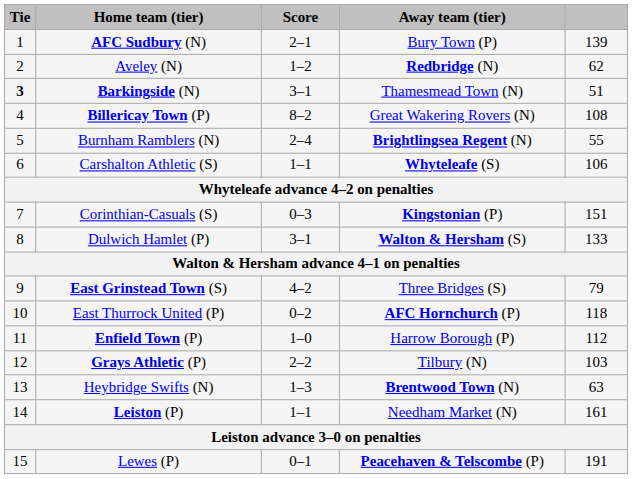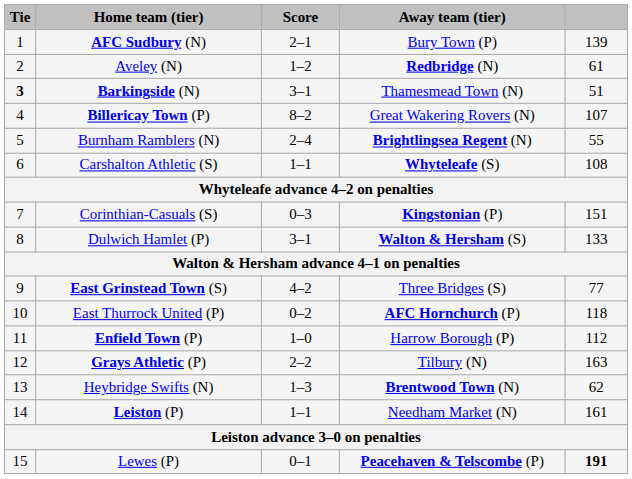 <table class="wikitable" style="width: 600px; background:WhiteSmoke; text-align:center; font-size:90%">
 <tr>
 <td scope="col" style="width:  5.00%; background:silver;"><strong>Tie</strong></td>
 <td scope="col" style="width: 36.25%; background:silver;"><strong>Home team (tier)</strong></td>
 <td scope="col" style="width: 12.50%; background:silver;"><strong>Score</strong></td>
 <td scope="col" style="width: 36.25%; background:silver;"><strong>Away team (tier)</strong></td>
 <td scope="col" style="width: 10.00%; background:silver;"><strong></strong></td>
 </tr>
 <tr>
 <td>1</td>
 <td><strong><a href='#'>AFC Sudbury</a></strong> (N)</td>
 <td>2–1</td>
 <td><a href='#'>Bury Town</a> (P)</td>
 <td>139</td>
 </tr>
 <tr>
 <td>2</td>
 <td><a href='#'>Aveley</a> (N)</td>
 <td>1–2</td>
 <td><strong><a href='#'>Redbridge</a></strong> (N)</td>
-<td>62</td>
+<td>61</td>
 </tr>
 <tr>
 <td><strong>3</strong></td>
 <td><strong><a href='#'>Barkingside</a></strong> (N)</td>
 <td>3–1</td>
 <td><a href='#'>Thamesmead Town</a> (N)</td>
 <td>51</td>
 </tr>
 <tr>
 <td>4</td>
 <td><strong><a href='#'>Billericay Town</a></strong> (P)</td>
 <td>8–2</td>
 <td><a href='#'>Great Wakering Rovers</a> (N)</td>
-<td>108</td>
+<td>107</td>
 </tr>
 <tr>
 <td>5</td>
 <td><a href='#'>Burnham Ramblers</a> (N)</td>
 <td>2–4</td>
 <td><strong><a href='#'>Brightlingsea Regent</a></strong> (N)</td>
 <td>55</td>
 </tr>
 <tr>
 <td>6</td>
 <td><a href='#'>Carshalton Athletic</a> (S)</td>
 <td>1–1</td>
 <td><strong><a href='#'>Whyteleafe</a></strong> (S)</td>
-<td>106</td>
+<td>108</td>
 </tr>
 <tr>
 <th colspan="5">Whyteleafe advance 4–2 on penalties</th>
 </tr>
 <tr>
 <td>7</td>
 <td><a href='#'>Corinthian-Casuals</a> (S)</td>
 <td>0–3</td>
 <td><strong><a href='#'>Kingstonian</a></strong> (P)</td>
 <td>151</td>
 </tr>
 <tr>
 <td>8</td>
 <td><a href='#'>Dulwich Hamlet</a> (P)</td>
 <td>3–1</td>
 <td><strong><a href='#'>Walton & Hersham</a></strong> (S)</td>
 <td>133</td>
 </tr>
 <tr>
 <th colspan="5">Walton & Hersham advance 4–1 on penalties</th>
 </tr>
 <tr>
 <td>9</td>
 <td><strong><a href='#'>East Grinstead Town</a></strong> (S)</td>
 <td>4–2</td>
 <td><a href='#'>Three Bridges</a> (S)</td>
-<td>79</td>
+<td>77</td>
 </tr>
 <tr>
 <td>10</td>
 <td><a href='#'>East Thurrock United</a> (P)</td>
 <td>0–2</td>
 <td><strong><a href='#'>AFC Hornchurch</a></strong> (P)</td>
 <td>118</td>
 </tr>
 <tr>
 <td>11</td>
 <td><strong><a href='#'>Enfield Town</a></strong> (P)</td>
 <td>1–0</td>
 <td><a href='#'>Harrow Borough</a> (P)</td>
 <td>112</td>
 </tr>
 <tr>
 <td>12</td>
 <td><strong><a href='#'>Grays Athletic</a></strong> (P)</td>
 <td>2–2</td>
 <td><a href='#'>Tilbury</a> (N)</td>
-<td>103</td>
+<td>163</td>
 </tr>
 <tr>
 <td>13</td>
 <td><a href='#'>Heybridge Swifts</a> (N)</td>
 <td>1–3</td>
 <td><strong><a href='#'>Brentwood Town</a></strong> (N)</td>
-<td>63</td>
+<td>62</td>
 </tr>
 <tr>
 <td>14</td>
 <td><strong><a href='#'>Leiston</a></strong> (P)</td>
 <td>1–1</td>
 <td><a href='#'>Needham Market</a> (N)</td>
 <td>161</td>
 </tr>
 <tr>
 <th colspan="5">Leiston advance 3–0 on penalties</th>
 </tr>
 <tr>
 <td>15</td>
 <td><a href='#'>Lewes</a> (P)</td>
 <td>0–1</td>
 <td><strong><a href='#'>Peacehaven & Telscombe</a></strong> (P)</td>
-<td>191</td>
+<td><strong>191</strong></td>
 </tr>
 </table>
